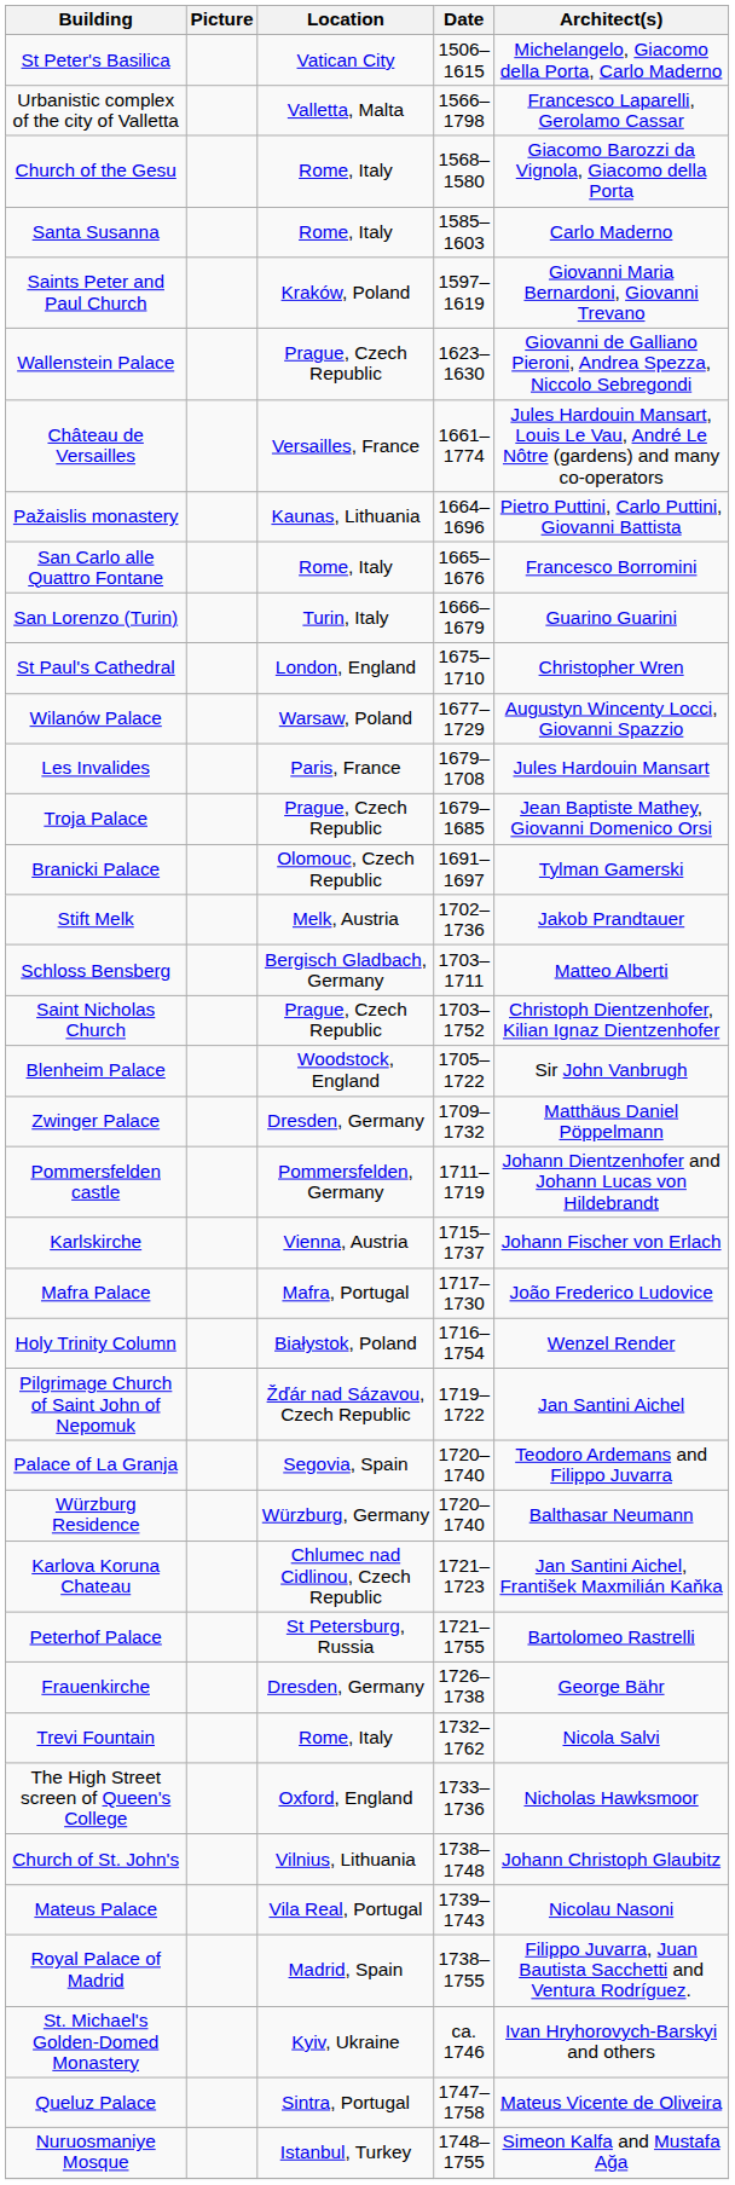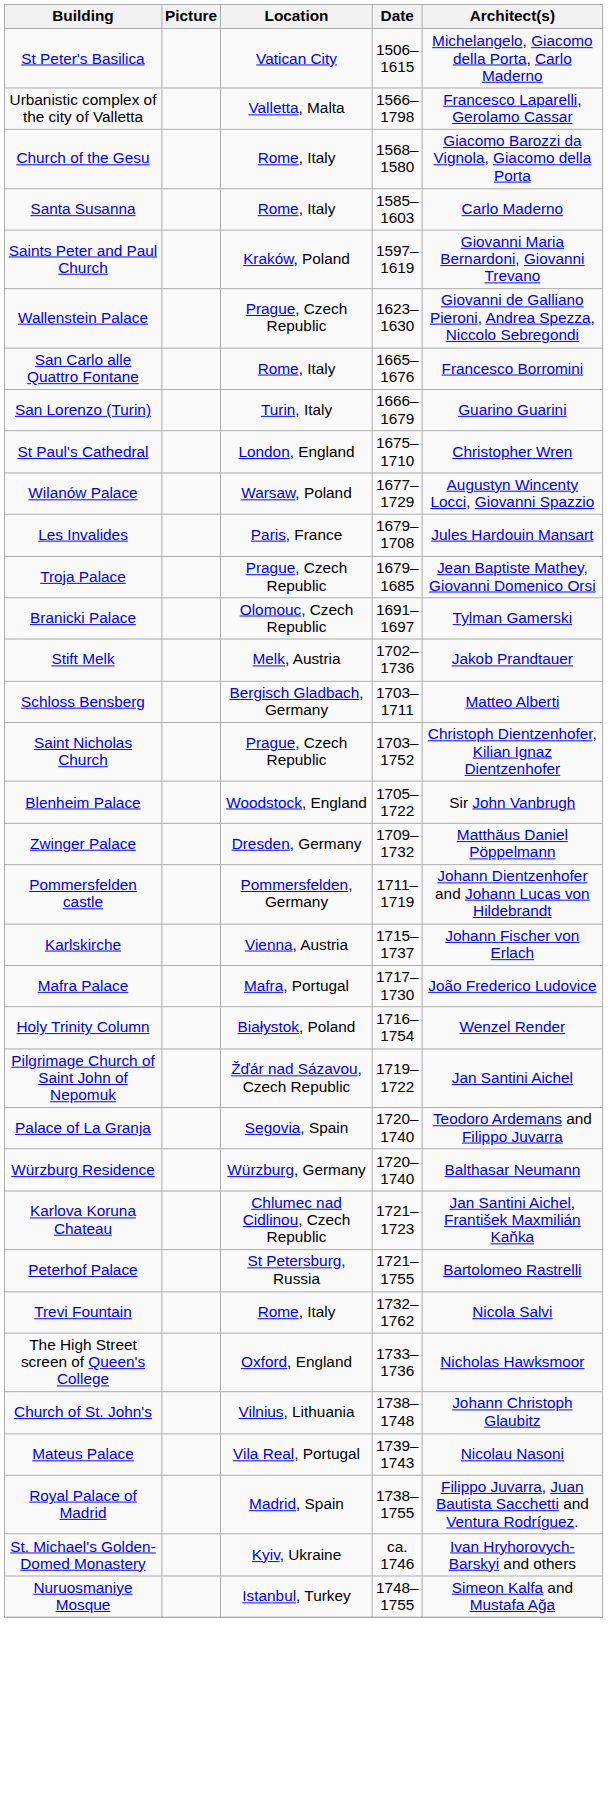 <table width=100% class="wikitable sortable">
 <tr>
 <th>Building</th>
 <th class="unsortable">Picture</th>
 <th>Location</th>
 <th width=8%>Date</th>
 <th class="unsortable">Architect(s)</th>
 </tr>
 <tr>
 <td align="center"><a href='#'>St Peter's Basilica</a></td>
 <td></td>
 <td align="center"><a href='#'>Vatican City</a></td>
 <td align="center">1506–1615</td>
 <td align="center"><a href='#'>Michelangelo</a>, <a href='#'>Giacomo della Porta</a>, <a href='#'>Carlo Maderno</a></td>
 </tr>
 <tr>
 <td align="center">Urbanistic complex of the city of Valletta</td>
 <td></td>
 <td align="center"><a href='#'>Valletta</a>, Malta</td>
 <td align="center">1566–1798</td>
 <td align="center"><a href='#'>Francesco Laparelli</a>, <a href='#'>Gerolamo Cassar</a></td>
 </tr>
 <tr>
 <td align="center"><a href='#'>Church of the Gesu</a></td>
 <td></td>
 <td align="center"><a href='#'>Rome</a>, Italy</td>
 <td align="center">1568–1580</td>
 <td align="center"><a href='#'>Giacomo Barozzi da Vignola</a>, <a href='#'>Giacomo della Porta</a></td>
 </tr>
 <tr>
 <td align="center"><a href='#'>Santa Susanna</a></td>
 <td></td>
 <td align="center"><a href='#'>Rome</a>, Italy</td>
 <td align="center">1585–1603</td>
 <td align="center"><a href='#'>Carlo Maderno</a></td>
 </tr>
 <tr>
 <td align="center"><a href='#'>Saints Peter and Paul Church</a></td>
 <td></td>
 <td align="center"><a href='#'>Kraków</a>, Poland</td>
 <td align="center">1597–1619</td>
 <td align="center"><a href='#'>Giovanni Maria Bernardoni</a>, <a href='#'>Giovanni Trevano</a></td>
 </tr>
 <tr>
 <td align="center"><a href='#'>Wallenstein Palace</a></td>
 <td></td>
 <td align="center"><a href='#'>Prague</a>, Czech Republic</td>
 <td align="center">1623–1630</td>
 <td align="center"><a href='#'>Giovanni de Galliano Pieroni</a>, <a href='#'>Andrea Spezza</a>, <a href='#'>Niccolo Sebregondi</a></td>
-</tr>
-<tr>
-<td align="center"><a href='#'>Château de Versailles</a></td>
-<td></td>
-<td align="center"><a href='#'>Versailles</a>, France</td>
-<td align="center">1661–1774</td>
-<td align="center"><a href='#'>Jules Hardouin Mansart</a>, <a href='#'>Louis Le Vau</a>, <a href='#'>André Le Nôtre</a> (gardens) and many co-operators</td>
-</tr>
-<tr>
-<td align="center"><a href='#'>Pažaislis monastery</a></td>
-<td></td>
-<td align="center"><a href='#'>Kaunas</a>, Lithuania</td>
-<td align="center">1664–1696</td>
-<td align="center"><a href='#'>Pietro Puttini</a>, <a href='#'>Carlo Puttini</a>, <a href='#'>Giovanni Battista</a></td>
 </tr>
 <tr>
 <td align="center"><a href='#'>San Carlo alle Quattro Fontane</a></td>
 <td></td>
 <td align="center"><a href='#'>Rome</a>, Italy</td>
 <td align="center">1665–1676</td>
 <td align="center"><a href='#'>Francesco Borromini</a></td>
 </tr>
 <tr>
 <td align="center"><a href='#'>San Lorenzo (Turin)</a></td>
 <td></td>
 <td align="center"><a href='#'>Turin</a>, Italy</td>
 <td align="center">1666–1679</td>
 <td align="center"><a href='#'>Guarino Guarini</a></td>
 </tr>
 <tr>
 <td align="center"><a href='#'>St Paul's Cathedral</a></td>
 <td></td>
 <td align="center"><a href='#'>London</a>, England</td>
 <td align="center">1675–1710</td>
 <td align="center"><a href='#'>Christopher Wren</a></td>
 </tr>
 <tr>
 <td align="center"><a href='#'>Wilanów Palace</a></td>
 <td></td>
 <td align="center"><a href='#'>Warsaw</a>, Poland</td>
 <td align="center">1677–1729</td>
 <td align="center"><a href='#'>Augustyn Wincenty Locci</a>, <a href='#'>Giovanni Spazzio</a></td>
 </tr>
 <tr>
 <td align="center"><a href='#'>Les Invalides</a></td>
 <td></td>
 <td align="center"><a href='#'>Paris</a>, France</td>
 <td align="center">1679–1708</td>
 <td align="center"><a href='#'>Jules Hardouin Mansart</a></td>
 </tr>
 <tr>
 <td align="center"><a href='#'>Troja Palace</a></td>
 <td></td>
 <td align="center"><a href='#'>Prague</a>, Czech Republic</td>
 <td align="center">1679–1685</td>
 <td align="center"><a href='#'>Jean Baptiste Mathey</a>, <a href='#'>Giovanni Domenico Orsi</a></td>
 </tr>
 <tr>
 <td align="center"><a href='#'>Branicki Palace</a></td>
 <td></td>
 <td align="center"><a href='#'>Olomouc</a>, Czech Republic</td>
 <td align="center">1691–1697</td>
 <td align="center"><a href='#'>Tylman Gamerski</a></td>
 </tr>
 <tr>
 <td align="center"><a href='#'>Stift Melk</a></td>
 <td></td>
 <td align="center"><a href='#'>Melk</a>, Austria</td>
 <td align="center">1702–1736</td>
 <td align="center"><a href='#'>Jakob Prandtauer</a></td>
 </tr>
 <tr>
 <td align="center"><a href='#'>Schloss Bensberg</a></td>
 <td></td>
 <td align="center"><a href='#'>Bergisch Gladbach</a>, Germany</td>
 <td align="center">1703–1711</td>
 <td align="center"><a href='#'>Matteo Alberti</a></td>
 </tr>
 <tr>
 <td align="center"><a href='#'>Saint Nicholas Church</a></td>
 <td></td>
 <td align="center"><a href='#'>Prague</a>, Czech Republic</td>
 <td align="center">1703–1752</td>
 <td align="center"><a href='#'>Christoph Dientzenhofer</a>, <a href='#'>Kilian Ignaz Dientzenhofer</a></td>
 </tr>
 <tr>
 <td align="center"><a href='#'>Blenheim Palace</a></td>
 <td></td>
 <td align="center"><a href='#'>Woodstock</a>, England</td>
 <td align="center">1705–1722</td>
 <td align="center">Sir <a href='#'>John Vanbrugh</a></td>
 </tr>
 <tr>
 <td align="center"><a href='#'>Zwinger Palace</a></td>
 <td></td>
 <td align="center"><a href='#'>Dresden</a>, Germany</td>
 <td align="center">1709–1732</td>
 <td align="center"><a href='#'>Matthäus Daniel Pöppelmann</a></td>
 </tr>
 <tr>
 <td align="center"><a href='#'>Pommersfelden castle</a></td>
 <td></td>
 <td align="center"><a href='#'>Pommersfelden</a>, Germany</td>
 <td align="center">1711–1719</td>
 <td align="center"><a href='#'>Johann Dientzenhofer</a> and <a href='#'>Johann Lucas von Hildebrandt</a></td>
 </tr>
 <tr>
 <td align="center"><a href='#'>Karlskirche</a></td>
 <td></td>
 <td align="center"><a href='#'>Vienna</a>, Austria</td>
 <td align="center">1715–1737</td>
 <td align="center"><a href='#'>Johann Fischer von Erlach</a></td>
 </tr>
 <tr>
 <td align="center"><a href='#'>Mafra Palace</a></td>
 <td></td>
 <td align="center"><a href='#'>Mafra</a>, Portugal</td>
 <td align="center">1717–1730</td>
 <td align="center"><a href='#'>João Frederico Ludovice</a></td>
 </tr>
 <tr>
 <td align="center"><a href='#'>Holy Trinity Column</a></td>
 <td></td>
 <td align="center"><a href='#'>Białystok</a>, Poland</td>
 <td align="center">1716–1754</td>
 <td align="center"><a href='#'>Wenzel Render</a></td>
 </tr>
 <tr>
 <td align="center"><a href='#'>Pilgrimage Church of Saint John of Nepomuk</a></td>
 <td></td>
 <td align="center"><a href='#'>Žďár nad Sázavou</a>, Czech Republic</td>
 <td align="center">1719–1722</td>
 <td align="center"><a href='#'>Jan Santini Aichel</a></td>
 </tr>
 <tr>
 <td align="center"><a href='#'>Palace of La Granja</a></td>
 <td></td>
 <td align="center"><a href='#'>Segovia</a>, Spain</td>
 <td align="center">1720–1740</td>
 <td align="center"><a href='#'>Teodoro Ardemans</a> and <a href='#'>Filippo Juvarra</a></td>
 </tr>
 <tr>
 <td align="center"><a href='#'>Würzburg Residence</a></td>
 <td></td>
 <td align="center"><a href='#'>Würzburg</a>, Germany</td>
 <td align="center">1720–1740</td>
 <td align="center"><a href='#'>Balthasar Neumann</a></td>
 </tr>
 <tr>
 <td align="center"><a href='#'>Karlova Koruna Chateau</a></td>
 <td></td>
 <td align="center"><a href='#'>Chlumec nad Cidlinou</a>, Czech Republic</td>
 <td align="center">1721–1723</td>
 <td align="center"><a href='#'>Jan Santini Aichel</a>, <a href='#'>František Maxmilián Kaňka</a></td>
 </tr>
 <tr>
 <td align="center"><a href='#'>Peterhof Palace</a></td>
 <td></td>
 <td align="center"><a href='#'>St Petersburg</a>, Russia</td>
 <td align="center">1721–1755</td>
 <td align="center"><a href='#'>Bartolomeo Rastrelli</a></td>
 </tr>
 <tr>
-<td align="center"><a href='#'>Frauenkirche</a></td>
-<td></td>
-<td align="center"><a href='#'>Dresden</a>, Germany</td>
-<td align="center">1726–1738</td>
-<td align="center"><a href='#'>George Bähr</a></td>
-</tr>
-<tr>
 <td align="center"><a href='#'>Trevi Fountain</a></td>
 <td></td>
 <td align="center"><a href='#'>Rome</a>, Italy</td>
 <td align="center">1732–1762</td>
 <td align="center"><a href='#'>Nicola Salvi</a></td>
 </tr>
 <tr>
 <td align="center">The High Street screen of <a href='#'>Queen's College</a></td>
 <td></td>
 <td align="center"><a href='#'>Oxford</a>, England</td>
 <td align="center">1733–1736</td>
 <td align="center"><a href='#'>Nicholas Hawksmoor</a></td>
 </tr>
 <tr>
 <td align="center"><a href='#'>Church of St. John's</a></td>
 <td></td>
 <td align="center"><a href='#'>Vilnius</a>, Lithuania</td>
 <td align="center">1738–1748</td>
 <td align="center"><a href='#'>Johann Christoph Glaubitz</a></td>
 </tr>
 <tr>
 <td align="center"><a href='#'>Mateus Palace</a></td>
 <td></td>
 <td align="center"><a href='#'>Vila Real</a>, Portugal</td>
 <td align="center">1739–1743</td>
 <td align="center"><a href='#'>Nicolau Nasoni</a></td>
 </tr>
 <tr>
 <td align="center"><a href='#'>Royal Palace of Madrid</a></td>
 <td></td>
 <td align="center"><a href='#'>Madrid</a>, Spain</td>
 <td align="center">1738–1755</td>
 <td align="center"><a href='#'>Filippo Juvarra</a>, <a href='#'>Juan Bautista Sacchetti</a> and <a href='#'>Ventura Rodríguez</a>.</td>
 </tr>
 <tr>
 <td align="center"><a href='#'>St. Michael's Golden-Domed Monastery</a></td>
 <td></td>
 <td align="center"><a href='#'>Kyiv</a>, Ukraine</td>
 <td align="center">ca. 1746</td>
 <td align="center"><a href='#'>Ivan Hryhorovych-Barskyi</a> and others</td>
 </tr>
 <tr>
-<td align="center"><a href='#'>Queluz Palace</a></td>
-<td></td>
-<td align="center"><a href='#'>Sintra</a>, Portugal</td>
-<td align="center">1747–1758</td>
-<td align="center"><a href='#'>Mateus Vicente de Oliveira</a></td>
-</tr>
-<tr>
 <td align="center"><a href='#'>Nuruosmaniye Mosque</a></td>
 <td></td>
 <td align="center"><a href='#'>Istanbul</a>, Turkey</td>
 <td align="center">1748–1755</td>
 <td align="center"><a href='#'>Simeon Kalfa</a> and <a href='#'>Mustafa Ağa</a></td>
 </tr>
 <tr>
 </tr>
 </table>
